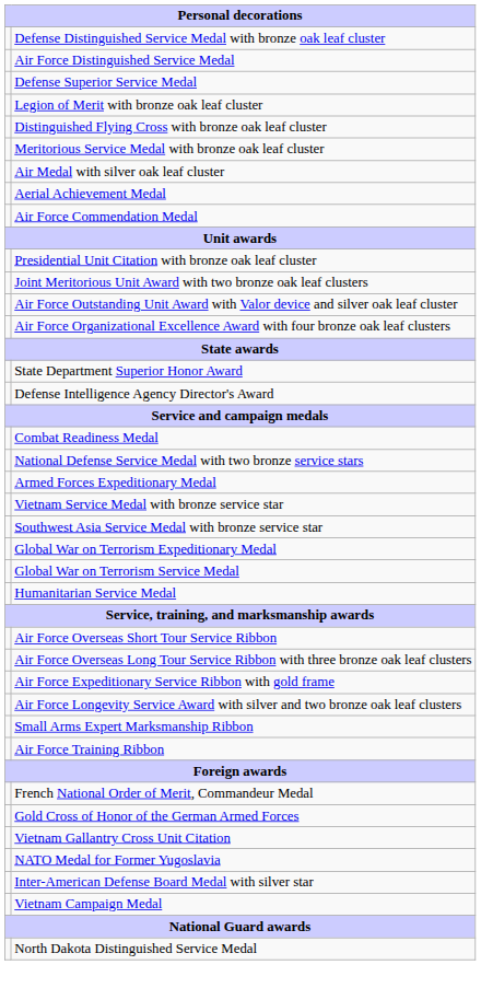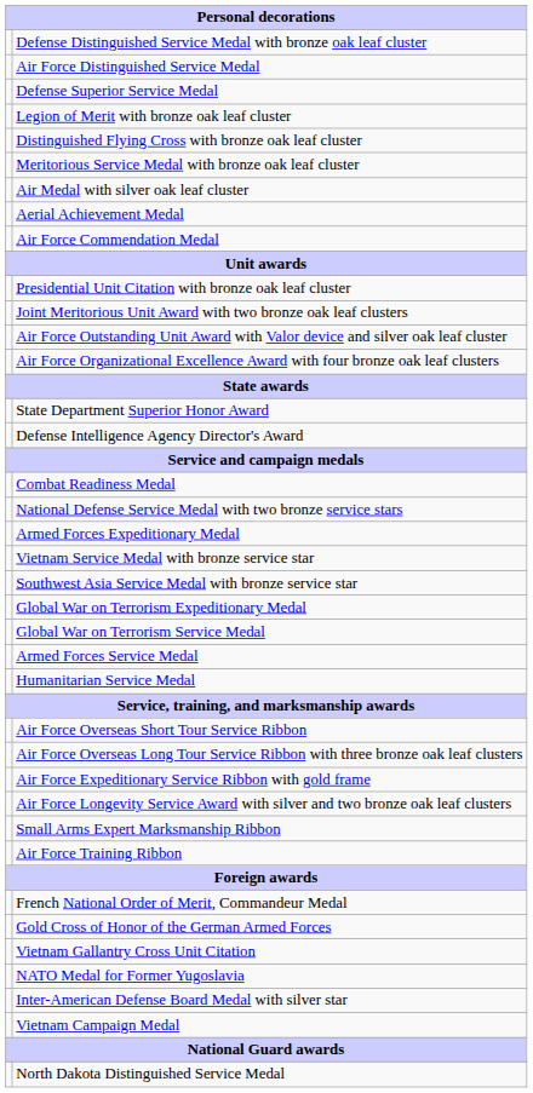 <table class="wikitable">
 <tr style="background:#ccf; text-align:center;">
 <td colspan=2><strong>Personal decorations</strong></td>
 </tr>
 <tr>
 <td></td>
 <td><a href='#'>Defense Distinguished Service Medal</a> with bronze <a href='#'>oak leaf cluster</a></td>
 </tr>
 <tr>
 <td></td>
 <td><a href='#'>Air Force Distinguished Service Medal</a></td>
 </tr>
 <tr>
 <td></td>
 <td><a href='#'>Defense Superior Service Medal</a></td>
 </tr>
 <tr>
 <td></td>
 <td><a href='#'>Legion of Merit</a> with bronze oak leaf cluster</td>
 </tr>
 <tr>
 <td></td>
 <td><a href='#'>Distinguished Flying Cross</a> with bronze oak leaf cluster</td>
 </tr>
 <tr>
 <td></td>
 <td><a href='#'>Meritorious Service Medal</a> with bronze oak leaf cluster</td>
 </tr>
 <tr>
 <td></td>
 <td><a href='#'>Air Medal</a> with silver oak leaf cluster</td>
 </tr>
 <tr>
 <td></td>
 <td><a href='#'>Aerial Achievement Medal</a></td>
 </tr>
 <tr>
 <td></td>
 <td><a href='#'>Air Force Commendation Medal</a></td>
 </tr>
 <tr style="background:#ccf; text-align:center;">
 <td colspan=2><strong>Unit awards</strong></td>
 </tr>
 <tr>
 <td></td>
 <td><a href='#'>Presidential Unit Citation</a> with bronze oak leaf cluster</td>
 </tr>
 <tr>
 <td></td>
 <td><a href='#'>Joint Meritorious Unit Award</a> with two bronze oak leaf clusters</td>
 </tr>
 <tr>
 <td></td>
 <td><a href='#'>Air Force Outstanding Unit Award</a> with <a href='#'>Valor device</a> and silver oak leaf cluster</td>
 </tr>
 <tr>
 <td></td>
 <td><a href='#'>Air Force Organizational Excellence Award</a> with four bronze oak leaf clusters</td>
 </tr>
 <tr style="background:#ccf; text-align:center;">
 <td colspan=2><strong>State awards</strong></td>
 </tr>
 <tr>
 <td></td>
 <td>State Department <a href='#'>Superior Honor Award</a></td>
 </tr>
 <tr>
 <td></td>
 <td>Defense Intelligence Agency Director's Award</td>
 </tr>
 <tr style="background:#ccf; text-align:center;">
 <td colspan=2><strong>Service and campaign medals</strong></td>
 </tr>
 <tr>
 <td></td>
 <td><a href='#'>Combat Readiness Medal</a></td>
 </tr>
 <tr>
 <td></td>
 <td><a href='#'>National Defense Service Medal</a> with two bronze <a href='#'>service stars</a></td>
 </tr>
 <tr>
 <td></td>
 <td><a href='#'>Armed Forces Expeditionary Medal</a></td>
 </tr>
 <tr>
 <td></td>
 <td><a href='#'>Vietnam Service Medal</a> with bronze service star</td>
 </tr>
 <tr>
 <td></td>
 <td><a href='#'>Southwest Asia Service Medal</a> with bronze service star</td>
 </tr>
 <tr>
 <td></td>
 <td><a href='#'>Global War on Terrorism Expeditionary Medal</a></td>
 </tr>
 <tr>
 <td></td>
 <td><a href='#'>Global War on Terrorism Service Medal</a></td>
 </tr>
 <tr>
 <td></td>
+<td><a href='#'>Armed Forces Service Medal</a></td>
+</tr>
+<tr>
+<td></td>
 <td><a href='#'>Humanitarian Service Medal</a></td>
 </tr>
 <tr style="background:#ccf; text-align:center;">
 <td colspan=2><strong>Service, training, and marksmanship awards</strong></td>
 </tr>
 <tr>
 <td></td>
 <td><a href='#'>Air Force Overseas Short Tour Service Ribbon</a></td>
 </tr>
 <tr>
 <td></td>
 <td><a href='#'>Air Force Overseas Long Tour Service Ribbon</a> with three bronze oak leaf clusters</td>
 </tr>
 <tr>
 <td></td>
 <td><a href='#'>Air Force Expeditionary Service Ribbon</a> with <a href='#'>gold frame</a></td>
 </tr>
 <tr>
 <td></td>
 <td><a href='#'>Air Force Longevity Service Award</a> with silver and two bronze oak leaf clusters</td>
 </tr>
 <tr>
 <td></td>
 <td><a href='#'>Small Arms Expert Marksmanship Ribbon</a></td>
 </tr>
 <tr>
 <td></td>
 <td><a href='#'>Air Force Training Ribbon</a></td>
 </tr>
 <tr style="background:#ccf; text-align:center;">
 <td colspan=2><strong>Foreign awards</strong></td>
 </tr>
 <tr>
 <td></td>
 <td>French <a href='#'>National Order of Merit</a>, Commandeur Medal</td>
 </tr>
 <tr>
 <td></td>
 <td><a href='#'>Gold Cross of Honor of the German Armed Forces</a></td>
 </tr>
 <tr>
 <td></td>
 <td><a href='#'>Vietnam Gallantry Cross Unit Citation</a></td>
 </tr>
 <tr>
 <td></td>
 <td><a href='#'>NATO Medal for Former Yugoslavia</a></td>
 </tr>
 <tr>
 <td></td>
 <td><a href='#'>Inter-American Defense Board Medal</a> with silver star</td>
 </tr>
 <tr>
 <td></td>
 <td><a href='#'>Vietnam Campaign Medal</a></td>
 </tr>
 <tr style="background:#ccf; text-align:center;">
 <td colspan=2><strong>National Guard awards</strong></td>
 </tr>
 <tr>
 <td></td>
 <td>North Dakota Distinguished Service Medal</td>
 </tr>
 </table>
